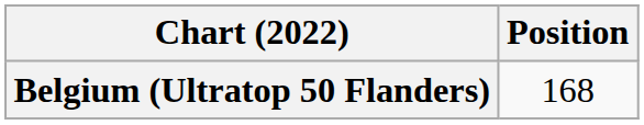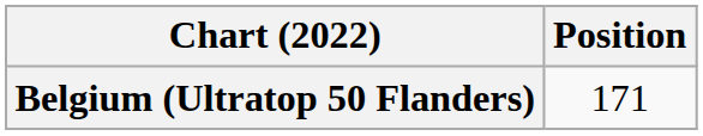 <table class="wikitable plainrowheaders" style="text-align:center">
 <tr>
 <th scope="col">Chart (2022)</th>
 <th scope="col">Position</th>
 </tr>
 <tr>
 <th scope="row">Belgium (Ultratop 50 Flanders)</th>
-<td>168</td>
+<td>171</td>
 </tr>
 </table>
